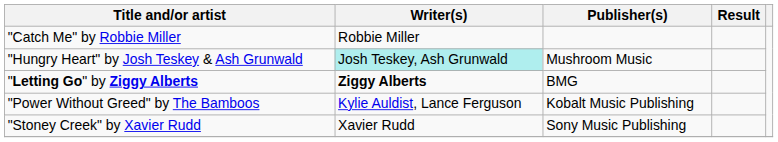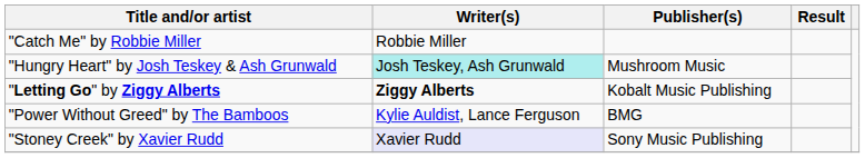 <table class="wikitable" width=100%>
 <tr>
 <th scope="col">Title and/or artist</th>
 <th scope="col">Writer(s)</th>
 <th scope="col">Publisher(s)</th>
 <th scope="col">Result</th>
 <th scope="col"></th>
 </tr>
 <tr>
 <td>"Catch Me" by <a href='#'>Robbie Miller</a></td>
 <td>Robbie Miller</td>
 <td></td>
 <td></td>
 <td rowspan="5"></td>
 </tr>
 <tr>
 <td>"Hungry Heart" by <a href='#'>Josh Teskey</a> & <a href='#'>Ash Grunwald</a></td>
 <td style="background: paleturquoise;">Josh Teskey, Ash Grunwald</td>
 <td>Mushroom Music</td>
 <td></td>
 </tr>
 <tr>
 <td>"<strong>Letting Go</strong>" by <strong><a href='#'>Ziggy Alberts</a></strong></td>
 <td><strong>Ziggy Alberts</strong></td>
-<td>BMG</td>
+<td>Kobalt Music Publishing</td>
 <td></td>
 </tr>
 <tr>
 <td>"Power Without Greed" by <a href='#'>The Bamboos</a></td>
 <td><a href='#'>Kylie Auldist</a>, Lance Ferguson</td>
-<td>Kobalt Music Publishing</td>
+<td>BMG</td>
 <td></td>
 </tr>
 <tr>
 <td>"Stoney Creek" by <a href='#'>Xavier Rudd</a></td>
-<td>Xavier Rudd</td>
+<td style="background: lavender;">Xavier Rudd</td>
 <td>Sony Music Publishing</td>
 <td></td>
 </tr>
 <tr>
 </tr>
 </table>
